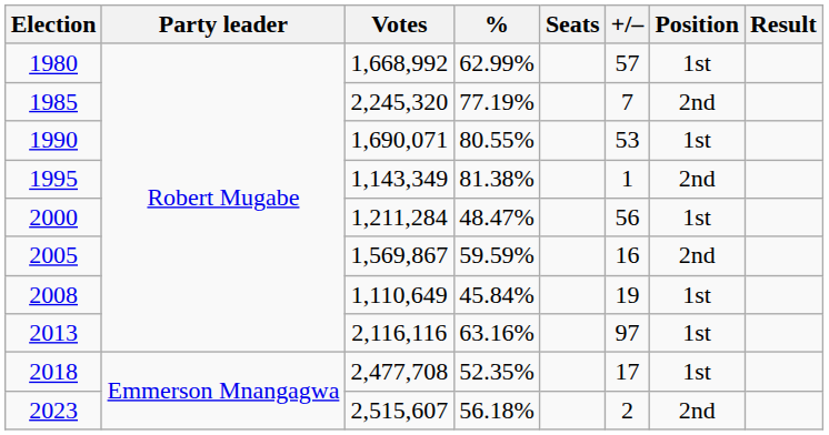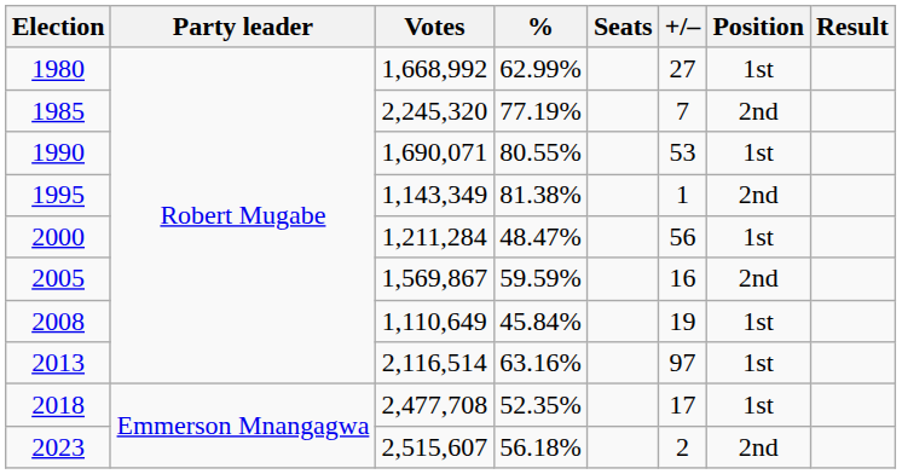 <table class=wikitable style=text-align:center>
 <tr>
 <th>Election</th>
 <th>Party leader</th>
 <th>Votes</th>
 <th>%</th>
 <th>Seats</th>
 <th>+/–</th>
 <th>Position</th>
 <th>Result</th>
 </tr>
 <tr>
 <td><a href='#'>1980</a></td>
 <td rowspan="8"><a href='#'>Robert Mugabe</a></td>
 <td>1,668,992</td>
 <td>62.99%</td>
 <td></td>
-<td> 57</td>
+<td> 27</td>
 <td> 1st</td>
 <td></td>
 </tr>
 <tr>
 <td><a href='#'>1985</a></td>
 <td>2,245,320</td>
 <td>77.19%</td>
 <td></td>
 <td> 7</td>
 <td> 2nd</td>
 <td></td>
 </tr>
 <tr>
 <td><a href='#'>1990</a></td>
 <td>1,690,071</td>
 <td>80.55%</td>
 <td></td>
 <td> 53</td>
 <td> 1st</td>
 <td></td>
 </tr>
 <tr>
 <td><a href='#'>1995</a></td>
 <td>1,143,349</td>
 <td>81.38%</td>
 <td></td>
 <td> 1</td>
 <td> 2nd</td>
 <td></td>
 </tr>
 <tr>
 <td><a href='#'>2000</a></td>
 <td>1,211,284</td>
 <td>48.47%</td>
 <td></td>
 <td> 56</td>
 <td> 1st</td>
 <td></td>
 </tr>
 <tr>
 <td><a href='#'>2005</a></td>
 <td>1,569,867</td>
 <td>59.59%</td>
 <td></td>
 <td> 16</td>
 <td> 2nd</td>
 <td></td>
 </tr>
 <tr>
 <td><a href='#'>2008</a></td>
 <td>1,110,649</td>
 <td>45.84%</td>
 <td></td>
 <td> 19</td>
 <td> 1st</td>
 <td></td>
 </tr>
 <tr>
 <td><a href='#'>2013</a></td>
-<td>2,116,116</td>
+<td>2,116,514</td>
 <td>63.16%</td>
 <td></td>
 <td> 97</td>
 <td> 1st</td>
 <td></td>
 </tr>
 <tr>
 <td><a href='#'>2018</a></td>
 <td rowspan="2"><a href='#'>Emmerson Mnangagwa</a></td>
 <td>2,477,708</td>
 <td>52.35%</td>
 <td></td>
 <td> 17</td>
 <td> 1st</td>
 <td></td>
 </tr>
 <tr>
 <td><a href='#'>2023</a></td>
 <td>2,515,607</td>
 <td>56.18%</td>
 <td></td>
 <td> 2</td>
 <td> 2nd</td>
 <td></td>
 </tr>
 </table>
